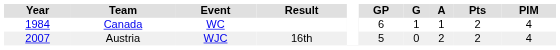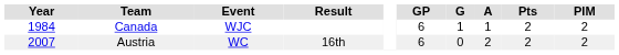 <table border="0" cellpadding="1" cellspacing="0" style="text-align:center; width:50em">
 <tr ALIGN="center" bgcolor="#e0e0e0">
 <th>Year</th>
 <th>Team</th>
 <th>Event</th>
 <th>Result</th>
 <th ALIGN="center" rowspan="99" bgcolor="#ffffff"> </th>
 <th>GP</th>
 <th>G</th>
 <th>A</th>
 <th>Pts</th>
 <th>PIM</th>
 </tr>
 <tr>
 <td><a href='#'>1984</a></td>
 <td><a href='#'>Canada</a></td>
-<td><a href='#'>WC</a></td>
+<td><a href='#'>WJC</a></td>
 <td></td>
 <td>6</td>
 <td>1</td>
 <td>1</td>
 <td>2</td>
-<td>4</td>
+<td>2</td>
 </tr>
 <tr bgcolor="#f0f0f0">
 <td><a href='#'>2007</a></td>
 <td>Austria</td>
-<td><a href='#'>WJC</a></td>
+<td><a href='#'>WC</a></td>
 <td>16th</td>
-<td>5</td>
+<td>6</td>
 <td>0</td>
 <td>2</td>
 <td>2</td>
-<td>4</td>
+<td>2</td>
 </tr>
 </table>
